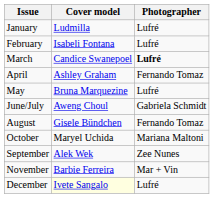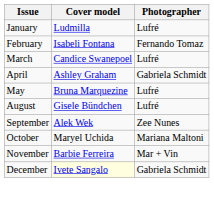 <table class="wikitable">
 <tr>
 <th>Issue</th>
 <th>Cover model</th>
 <th>Photographer</th>
 </tr>
 <tr>
 <td>January</td>
 <td><a href='#'>Ludmilla</a></td>
 <td>Lufré</td>
 </tr>
 <tr>
 <td>February</td>
 <td><a href='#'>Isabeli Fontana</a></td>
-<td>Lufré</td>
+<td>Fernando Tomaz</td>
 </tr>
 <tr>
 <td>March</td>
 <td><a href='#'>Candice Swanepoel</a></td>
-<td><strong>Lufré</strong></td>
+<td>Lufré</td>
 </tr>
 <tr>
 <td>April</td>
 <td><a href='#'>Ashley Graham</a></td>
-<td>Fernando Tomaz</td>
+<td>Gabriela Schmidt</td>
 </tr>
 <tr>
 <td>May</td>
 <td><a href='#'>Bruna Marquezine</a></td>
 <td>Lufré</td>
 </tr>
 <tr>
-<td>June/July</td>
-<td><a href='#'>Aweng Choul</a></td>
-<td>Gabriela Schmidt</td>
+<td>August</td>
+<td><a href='#'>Gisele Bündchen</a></td>
+<td>Lufré</td>
 </tr>
 <tr>
-<td>August</td>
-<td><a href='#'>Gisele Bündchen</a></td>
-<td>Fernando Tomaz</td>
+<td>September</td>
+<td><a href='#'>Alek Wek</a></td>
+<td>Zee Nunes</td>
 </tr>
 <tr>
 <td>October</td>
 <td>Maryel Uchida</td>
 <td>Mariana Maltoni</td>
-</tr>
-<tr>
-<td>September</td>
-<td><a href='#'>Alek Wek</a></td>
-<td>Zee Nunes</td>
 </tr>
 <tr>
 <td>November</td>
 <td><a href='#'>Barbie Ferreira</a></td>
 <td>Mar + Vin</td>
 </tr>
 <tr>
 <td>December</td>
 <td style="background: lightyellow;"><a href='#'>Ivete Sangalo</a></td>
-<td>Lufré</td>
+<td>Gabriela Schmidt</td>
 </tr>
 </table>
